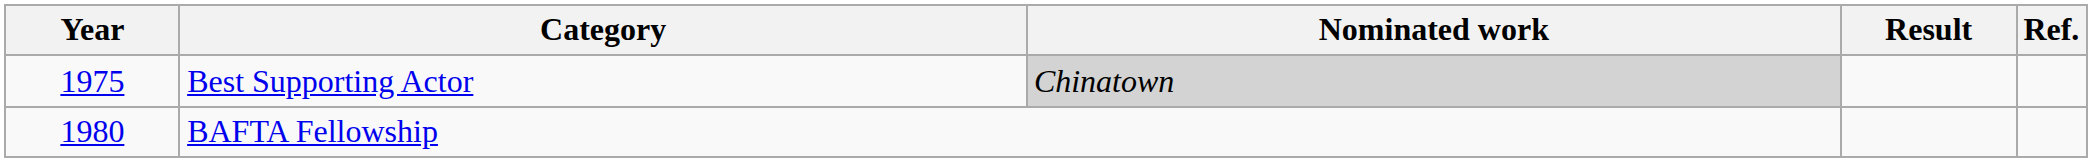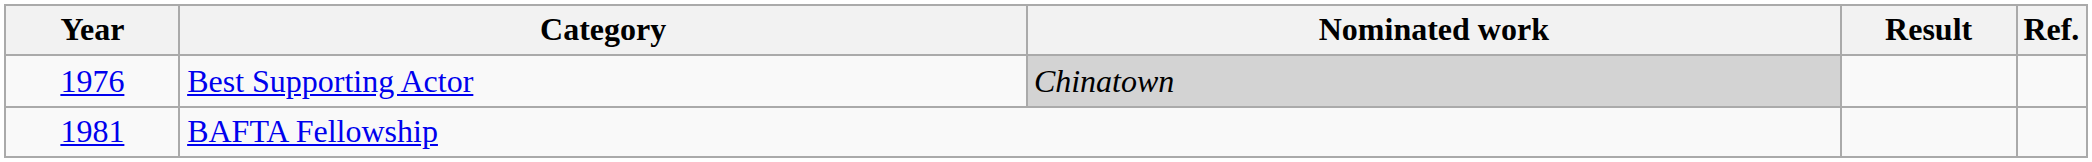 <table class=wikitable>
 <tr>
 <th scope="col" style="width:5em;">Year</th>
 <th scope="col" style="width:26em;">Category</th>
 <th scope="col" style="width:25em;">Nominated work</th>
 <th scope="col" style="width:5em;">Result</th>
 <th>Ref.</th>
 </tr>
 <tr>
-<td style="text-align:center;"><a href='#'>1975</a></td>
+<td style="text-align:center;"><a href='#'>1976</a></td>
 <td><a href='#'>Best Supporting Actor</a></td>
 <td style="background: lightgrey;"><em>Chinatown</em></td>
 <td></td>
 </tr>
 <tr>
-<td style="text-align:center;"><a href='#'>1980</a></td>
+<td style="text-align:center;"><a href='#'>1981</a></td>
 <td colspan=2><a href='#'>BAFTA Fellowship</a></td>
 <td></td>
 <td></td>
 </tr>
 <tr>
 </tr>
 </table>
